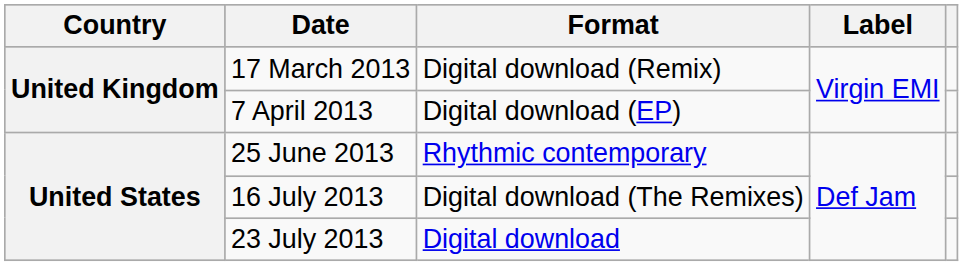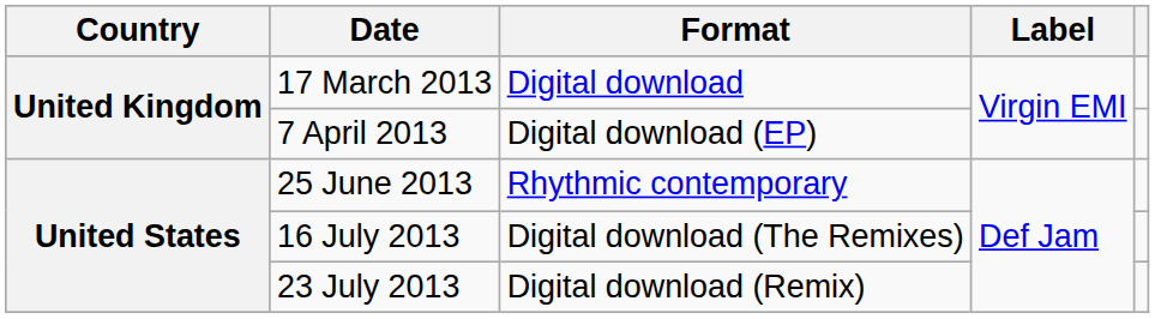 <table class="wikitable plainrowheaders">
 <tr>
 <th scope="col">Country</th>
 <th scope="col">Date</th>
 <th scope="col">Format</th>
 <th scope="col">Label</th>
 <th scope="col"></th>
 </tr>
 <tr>
 <th scope="row" rowspan="2">United Kingdom</th>
 <td>17 March 2013</td>
-<td>Digital download (Remix)</td>
+<td><a href='#'>Digital download</a></td>
 <td rowspan="2"><a href='#'>Virgin EMI</a></td>
 <td></td>
 </tr>
 <tr>
 <td>7 April 2013</td>
 <td>Digital download (<a href='#'>EP</a>)</td>
 <td></td>
 </tr>
 <tr>
 <th scope="row" rowspan="3">United States</th>
 <td>25 June 2013</td>
 <td><a href='#'>Rhythmic contemporary</a></td>
 <td rowspan="3"><a href='#'>Def Jam</a></td>
 <td></td>
 </tr>
 <tr>
 <td>16 July 2013</td>
 <td>Digital download (The Remixes)</td>
 <td></td>
 </tr>
 <tr>
 <td>23 July 2013</td>
-<td><a href='#'>Digital download</a></td>
+<td>Digital download (Remix)</td>
 <td></td>
 </tr>
 </table>
